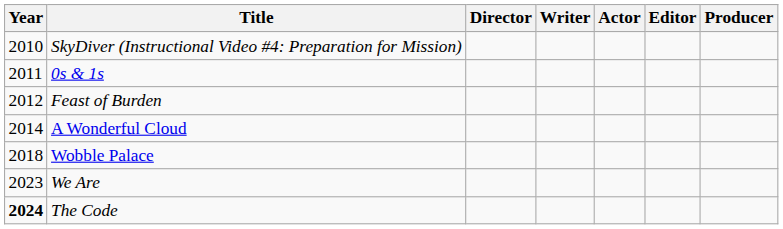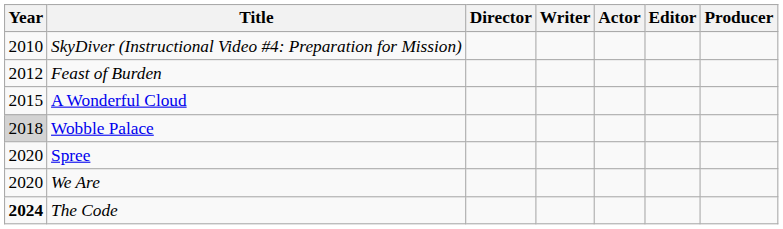 <table class="wikitable">
 <tr>
 <th>Year</th>
 <th>Title</th>
 <th scope="col">Director</th>
 <th scope="col">Writer</th>
 <th scope="col">Actor</th>
 <th scope="col">Editor</th>
 <th scope="col">Producer</th>
 </tr>
 <tr>
 <td>2010</td>
 <td><em>SkyDiver (Instructional Video #4: Preparation for Mission)</em></td>
 <td></td>
 <td></td>
 <td></td>
 <td></td>
 <td></td>
 </tr>
 <tr>
-<td>2011</td>
-<td><em><a href='#'>0s & 1s</a></em></td>
-<td></td>
-<td></td>
-<td></td>
-<td></td>
-<td></td>
-</tr>
-<tr>
 <td>2012</td>
 <td><em>Feast of Burden</em></td>
 <td></td>
 <td></td>
 <td></td>
 <td></td>
 <td></td>
 </tr>
 <tr>
-<td>2014</td>
+<td>2015</td>
 <td><a href='#'>A Wonderful Cloud</a></td>
 <td></td>
 <td></td>
 <td></td>
 <td></td>
 <td></td>
 </tr>
 <tr>
-<td>2018</td>
+<td style="background: lightgrey;">2018</td>
 <td><a href='#'>Wobble Palace</a></td>
 <td></td>
 <td></td>
 <td></td>
 <td></td>
 <td></td>
 </tr>
 <tr>
-<td>2023</td>
+<td>2020</td>
+<td><a href='#'> Spree</a></td>
+<td></td>
+<td></td>
+<td></td>
+<td></td>
+<td></td>
+</tr>
+<tr>
+<td>2020</td>
 <td><em>We Are</em></td>
 <td></td>
 <td></td>
 <td></td>
 <td></td>
 <td></td>
 </tr>
 <tr>
 <td><strong>2024</strong></td>
 <td><em>The Code</em></td>
 <td></td>
 <td></td>
 <td></td>
 <td></td>
 <td></td>
 </tr>
 </table>
